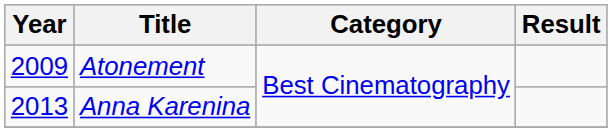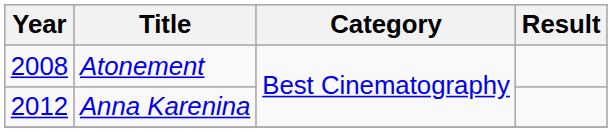 <table class="wikitable">
 <tr>
 <th>Year</th>
 <th>Title</th>
 <th>Category</th>
 <th>Result</th>
 </tr>
 <tr>
-<td><a href='#'>2009</a></td>
+<td><a href='#'>2008</a></td>
 <td><em><a href='#'>Atonement</a></em></td>
 <td rowspan=2><a href='#'>Best Cinematography</a></td>
 <td></td>
 </tr>
 <tr>
-<td><a href='#'>2013</a></td>
+<td><a href='#'>2012</a></td>
 <td><em><a href='#'>Anna Karenina</a></em></td>
 <td></td>
 </tr>
 <tr>
 </tr>
 </table>
